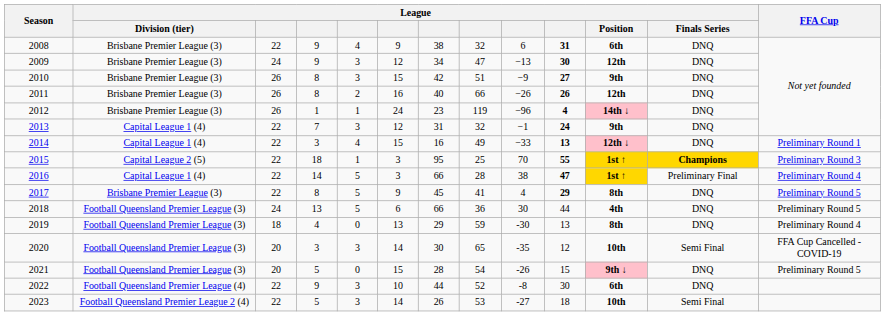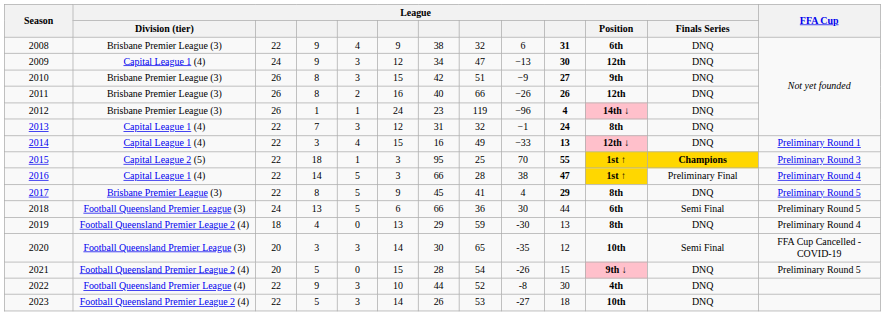 <table class="wikitable" style="text-align:center; font-size:85%;width:95%; text-align:center">
 <tr>
 <th rowspan=2 width=3%>Season</th>
 <th rowspan=1 colspan=11 width=28%>League</th>
 <th rowspan=2 width=6%><a href='#'>FFA Cup</a></th>
 </tr>
 <tr>
 <th width=9%>Division (tier)</th>
 <th width=2%></th>
 <th width=2%></th>
 <th width=2%></th>
 <th width=2%></th>
 <th width=2%></th>
 <th width=2%></th>
 <th width=2%></th>
 <th width=2%></th>
 <th width=2%>Position</th>
 <th width=5%>Finals Series</th>
 </tr>
 <tr>
 <td>2008</td>
 <td>Brisbane Premier League (3)</td>
 <td>22</td>
 <td>9</td>
 <td>4</td>
 <td>9</td>
 <td>38</td>
 <td>32</td>
 <td>6</td>
 <td><strong>31</strong></td>
 <td><strong>6th</strong></td>
 <td>DNQ</td>
 <td rowspan=6><em>Not yet founded</em></td>
 </tr>
 <tr>
 <td>2009</td>
-<td>Brisbane Premier League (3)</td>
+<td><a href='#'>Capital League 1</a> (4)</td>
 <td>24</td>
 <td>9</td>
 <td>3</td>
 <td>12</td>
 <td>34</td>
 <td>47</td>
 <td>−13</td>
 <td><strong>30</strong></td>
 <td><strong>12th</strong></td>
 <td>DNQ</td>
 </tr>
 <tr>
 <td>2010</td>
 <td>Brisbane Premier League (3)</td>
 <td>26</td>
 <td>8</td>
 <td>3</td>
 <td>15</td>
 <td>42</td>
 <td>51</td>
 <td>−9</td>
 <td><strong>27</strong></td>
 <td><strong>9th</strong></td>
 <td>DNQ</td>
 </tr>
 <tr>
 <td>2011</td>
 <td>Brisbane Premier League (3)</td>
 <td>26</td>
 <td>8</td>
 <td>2</td>
 <td>16</td>
 <td>40</td>
 <td>66</td>
 <td>−26</td>
 <td><strong>26</strong></td>
 <td><strong>12th</strong></td>
 <td>DNQ</td>
 </tr>
 <tr>
 <td>2012</td>
 <td>Brisbane Premier League (3)</td>
 <td>26</td>
 <td>1</td>
 <td>1</td>
 <td>24</td>
 <td>23</td>
 <td>119</td>
 <td>−96</td>
 <td><strong>4</strong></td>
 <td bgcolor=pink><strong>14th ↓</strong></td>
 <td>DNQ</td>
 </tr>
 <tr>
 <td><a href='#'>2013</a></td>
 <td><a href='#'>Capital League 1</a> (4)</td>
 <td>22</td>
 <td>7</td>
 <td>3</td>
 <td>12</td>
 <td>31</td>
 <td>32</td>
 <td>−1</td>
 <td><strong>24</strong></td>
-<td><strong>9th</strong></td>
+<td><strong>8th</strong></td>
 <td>DNQ</td>
 </tr>
 <tr>
 <td><a href='#'>2014</a></td>
 <td><a href='#'>Capital League 1</a> (4)</td>
 <td>22</td>
 <td>3</td>
 <td>4</td>
 <td>15</td>
 <td>16</td>
 <td>49</td>
 <td>−33</td>
 <td><strong>13</strong></td>
 <td bgcolor=pink><strong>12th ↓</strong></td>
 <td>DNQ</td>
 <td><a href='#'>Preliminary Round 1</a></td>
 </tr>
 <tr>
 <td><a href='#'>2015</a></td>
 <td><a href='#'>Capital League 2</a> (5)</td>
 <td>22</td>
 <td>18</td>
 <td>1</td>
 <td>3</td>
 <td>95</td>
 <td>25</td>
 <td>70</td>
 <td><strong>55</strong></td>
 <td bgcolor=gold><strong>1st ↑</strong></td>
 <td bgcolor=gold><strong>Champions</strong></td>
 <td><a href='#'>Preliminary Round 3</a></td>
 </tr>
 <tr>
 <td><a href='#'>2016</a></td>
 <td><a href='#'>Capital League 1</a> (4)</td>
 <td>22</td>
 <td>14</td>
 <td>5</td>
 <td>3</td>
 <td>66</td>
 <td>28</td>
 <td>38</td>
 <td><strong>47</strong></td>
 <td bgcolor=gold><strong>1st ↑</strong></td>
 <td>Preliminary Final</td>
 <td><a href='#'>Preliminary Round 4</a></td>
 </tr>
 <tr>
 <td><a href='#'>2017</a></td>
 <td><a href='#'>Brisbane Premier League</a> (3)</td>
 <td>22</td>
 <td>8</td>
 <td>5</td>
 <td>9</td>
 <td>45</td>
 <td>41</td>
 <td>4</td>
 <td><strong>29</strong></td>
 <td><strong>8th</strong></td>
 <td>DNQ</td>
 <td><a href='#'>Preliminary Round 5</a></td>
 </tr>
 <tr>
 <td>2018</td>
 <td><a href='#'>Football Queensland Premier League</a> (3)</td>
 <td>24</td>
 <td>13</td>
 <td>5</td>
 <td>6</td>
 <td>66</td>
 <td>36</td>
 <td>30</td>
 <td>44</td>
-<td><strong>4th</strong></td>
-<td>DNQ</td>
+<td><strong>6th</strong></td>
+<td>Semi Final</td>
 <td>Preliminary Round 5</td>
 </tr>
 <tr>
 <td>2019</td>
-<td><a href='#'>Football Queensland Premier League</a> (3)</td>
+<td><a href='#'>Football Queensland Premier League 2</a> (4)</td>
 <td>18</td>
 <td>4</td>
 <td>0</td>
 <td>13</td>
 <td>29</td>
 <td>59</td>
 <td>-30</td>
 <td>13</td>
 <td><strong>8th</strong></td>
 <td>DNQ</td>
 <td>Preliminary Round 4</td>
 </tr>
 <tr>
 <td>2020</td>
 <td><a href='#'>Football Queensland Premier League</a> (3)</td>
 <td>20</td>
 <td>3</td>
 <td>3</td>
 <td>14</td>
 <td>30</td>
 <td>65</td>
 <td>-35</td>
 <td>12</td>
 <td><strong>10th</strong></td>
 <td>Semi Final</td>
 <td>FFA Cup Cancelled - COVID-19</td>
 </tr>
 <tr>
 <td>2021</td>
-<td><a href='#'>Football Queensland Premier League</a> (3)</td>
+<td><a href='#'>Football Queensland Premier League 2</a> (4)</td>
 <td>20</td>
 <td>5</td>
 <td>0</td>
 <td>15</td>
 <td>28</td>
 <td>54</td>
 <td>-26</td>
 <td>15</td>
 <td bgcolor=pink><strong>9th ↓</strong></td>
 <td>DNQ</td>
 <td>Preliminary Round 5</td>
 </tr>
 <tr>
 <td>2022</td>
 <td><a href='#'>Football Queensland Premier League</a> (4)</td>
 <td>22</td>
 <td>9</td>
 <td>3</td>
 <td>10</td>
 <td>44</td>
 <td>52</td>
 <td>-8</td>
 <td>30</td>
-<td><strong>6th</strong></td>
+<td><strong>4th</strong></td>
 <td>DNQ</td>
 <td></td>
 </tr>
 <tr>
 <td>2023</td>
 <td><a href='#'>Football Queensland Premier League 2</a> (4)</td>
 <td>22</td>
 <td>5</td>
 <td>3</td>
 <td>14</td>
 <td>26</td>
 <td>53</td>
 <td>-27</td>
 <td>18</td>
 <td><strong>10th</strong></td>
-<td>Semi Final</td>
+<td>DNQ</td>
 <td></td>
 </tr>
 </table>
